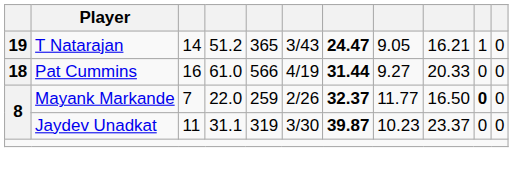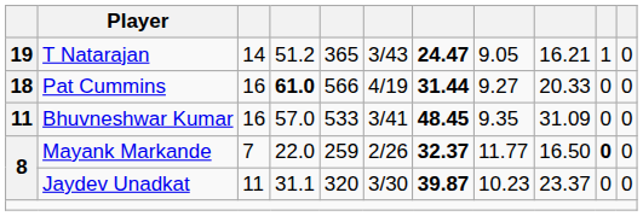 <table class="wikitable">
 <tr>
 <th></th>
 <th>Player</th>
 <th></th>
 <th></th>
 <th></th>
 <th></th>
 <th></th>
 <th></th>
 <th></th>
 <th></th>
 <th></th>
 </tr>
 <tr>
 <th>19</th>
 <td> <a href='#'>T Natarajan</a></td>
 <td>14</td>
 <td>51.2</td>
 <td>365</td>
 <td>3/43</td>
 <td><strong>24.47</strong></td>
 <td>9.05</td>
 <td>16.21</td>
 <td>1</td>
 <td>0</td>
 </tr>
 <tr>
 <th>18</th>
 <td> <a href='#'>Pat Cummins</a></td>
 <td>16</td>
-<td>61.0</td>
+<td><strong>61.0</strong></td>
 <td>566</td>
 <td>4/19</td>
 <td><strong>31.44</strong></td>
 <td>9.27</td>
 <td>20.33</td>
+<td>0</td>
+<td>0</td>
+</tr>
+<tr>
+<th>11</th>
+<td> <a href='#'>Bhuvneshwar Kumar</a></td>
+<td>16</td>
+<td>57.0</td>
+<td>533</td>
+<td>3/41</td>
+<td><strong>48.45</strong></td>
+<td>9.35</td>
+<td>31.09</td>
 <td>0</td>
 <td>0</td>
 </tr>
 <tr>
 <th rowspan=2>8</th>
 <td> <a href='#'>Mayank Markande</a></td>
 <td>7</td>
 <td>22.0</td>
 <td>259</td>
 <td>2/26</td>
 <td><strong>32.37</strong></td>
 <td>11.77</td>
 <td>16.50</td>
 <td><strong>0</strong></td>
 <td>0</td>
 </tr>
 <tr>
 <td> <a href='#'>Jaydev Unadkat</a></td>
 <td>11</td>
 <td>31.1</td>
-<td>319</td>
+<td>320</td>
 <td>3/30</td>
 <td><strong>39.87</strong></td>
 <td>10.23</td>
 <td>23.37</td>
 <td>0</td>
 <td>0</td>
 </tr>
 <tr>
 <td colspan="11"><small></small></td>
 </tr>
 </table>
